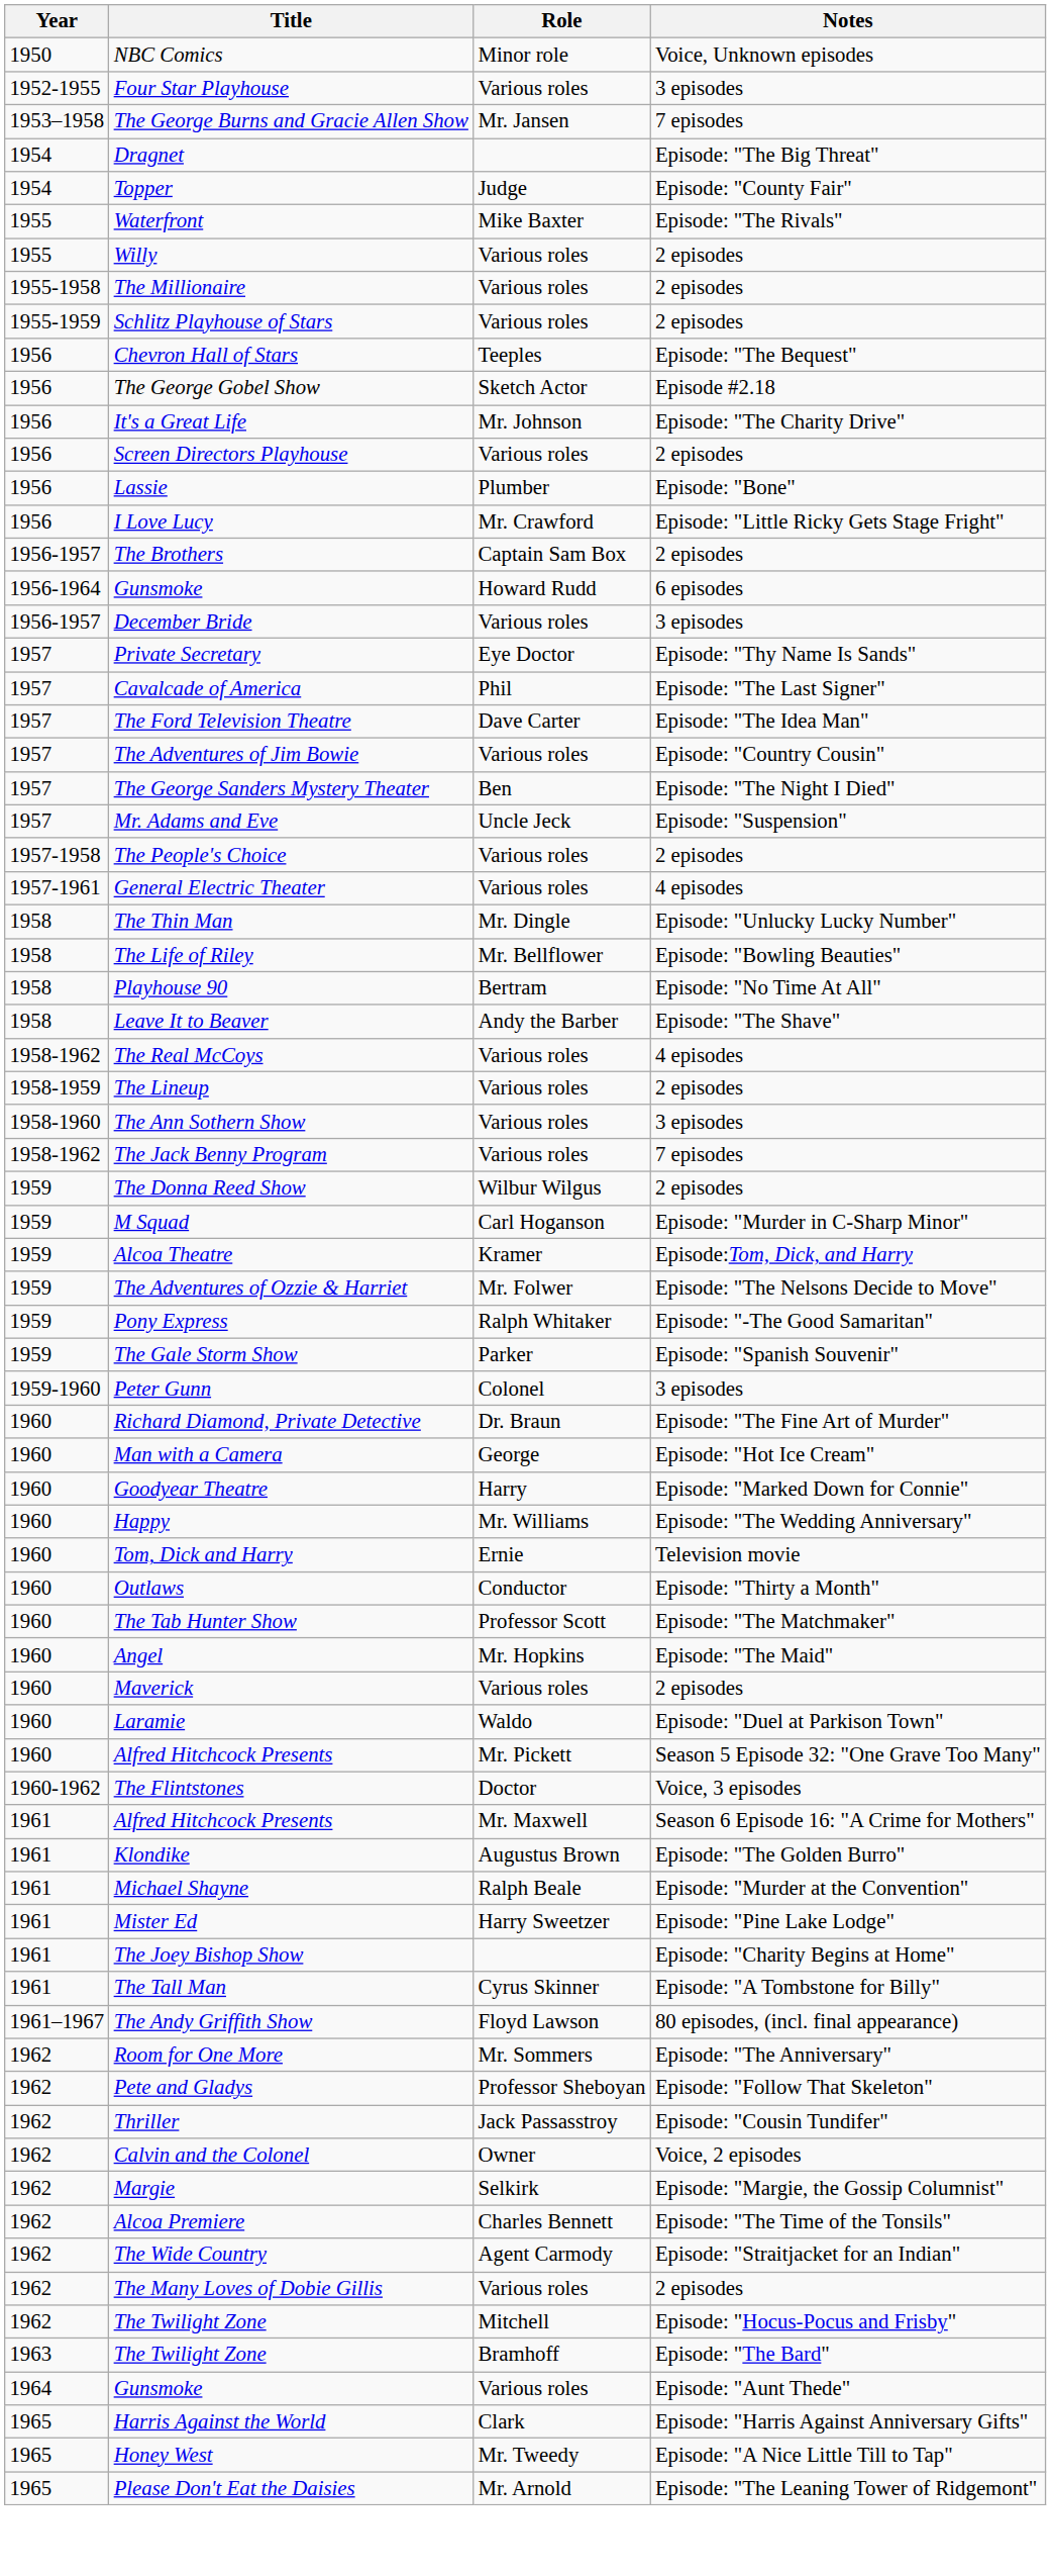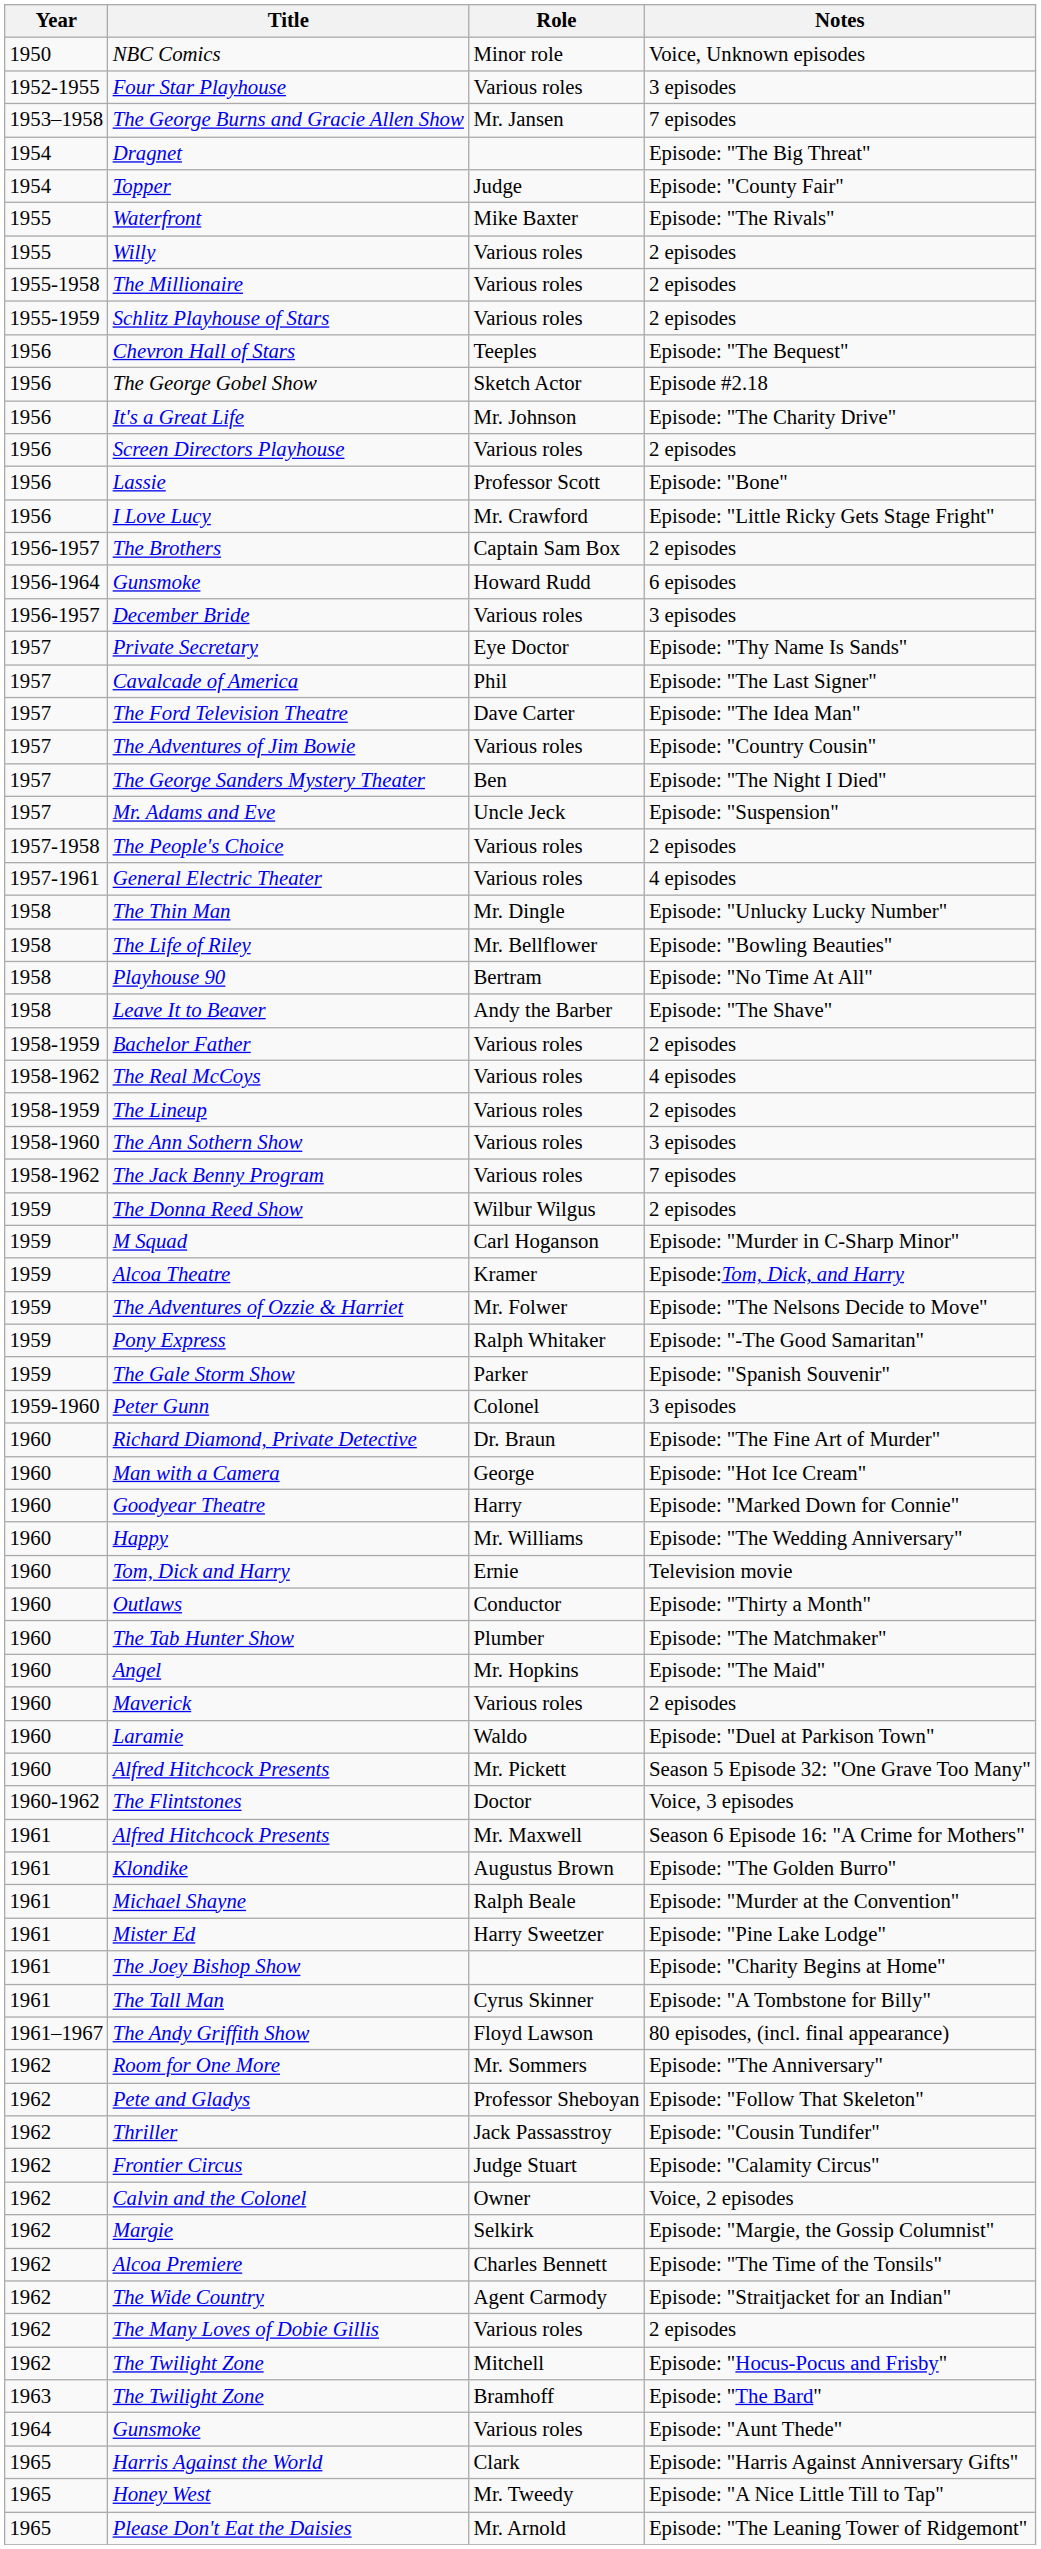 <table class="wikitable sortable">
 <tr>
 <th>Year</th>
 <th>Title</th>
 <th>Role</th>
 <th class="unsortable">Notes</th>
 </tr>
 <tr>
 <td>1950</td>
 <td><em>NBC Comics</em></td>
 <td>Minor role</td>
 <td>Voice, Unknown episodes</td>
 </tr>
 <tr>
 <td>1952-1955</td>
 <td><em><a href='#'>Four Star Playhouse</a></em></td>
 <td>Various roles</td>
 <td>3 episodes</td>
 </tr>
 <tr>
 <td>1953–1958</td>
 <td><em><a href='#'>The George Burns and Gracie Allen Show</a></em></td>
 <td>Mr. Jansen</td>
 <td>7 episodes</td>
 </tr>
 <tr>
 <td>1954</td>
 <td><em><a href='#'>Dragnet</a></em></td>
 <td></td>
 <td>Episode: "The Big Threat"</td>
 </tr>
 <tr>
 <td>1954</td>
 <td><em><a href='#'>Topper</a></em></td>
 <td>Judge</td>
 <td>Episode: "County Fair"</td>
 </tr>
 <tr>
 <td>1955</td>
 <td><em><a href='#'>Waterfront</a></em></td>
 <td>Mike Baxter</td>
 <td>Episode: "The Rivals"</td>
 </tr>
 <tr>
 <td>1955</td>
 <td><em><a href='#'>Willy</a></em></td>
 <td>Various roles</td>
 <td>2 episodes</td>
 </tr>
 <tr>
 <td>1955-1958</td>
 <td><em><a href='#'>The Millionaire</a></em></td>
 <td>Various roles</td>
 <td>2 episodes</td>
 </tr>
 <tr>
 <td>1955-1959</td>
 <td><em><a href='#'>Schlitz Playhouse of Stars</a></em></td>
 <td>Various roles</td>
 <td>2 episodes</td>
 </tr>
 <tr>
 <td>1956</td>
 <td><em><a href='#'>Chevron Hall of Stars</a></em></td>
 <td>Teeples</td>
 <td>Episode: "The Bequest"</td>
 </tr>
 <tr>
 <td>1956</td>
 <td><em>The George Gobel Show</em></td>
 <td>Sketch Actor</td>
 <td>Episode #2.18</td>
 </tr>
 <tr>
 <td>1956</td>
 <td><em><a href='#'>It's a Great Life</a></em></td>
 <td>Mr. Johnson</td>
 <td>Episode: "The Charity Drive"</td>
 </tr>
 <tr>
 <td>1956</td>
 <td><em><a href='#'>Screen Directors Playhouse</a></em></td>
 <td>Various roles</td>
 <td>2 episodes</td>
 </tr>
 <tr>
 <td>1956</td>
 <td><em><a href='#'>Lassie</a></em></td>
-<td>Plumber</td>
+<td>Professor Scott</td>
 <td>Episode: "Bone"</td>
 </tr>
 <tr>
 <td>1956</td>
 <td><em><a href='#'>I Love Lucy</a></em></td>
 <td>Mr. Crawford</td>
 <td>Episode: "Little Ricky Gets Stage Fright"</td>
 </tr>
 <tr>
 <td>1956-1957</td>
 <td><em><a href='#'>The Brothers</a></em></td>
 <td>Captain Sam Box</td>
 <td>2 episodes</td>
 </tr>
 <tr>
 <td>1956-1964</td>
 <td><em><a href='#'>Gunsmoke</a></em></td>
 <td>Howard Rudd</td>
 <td>6 episodes</td>
 </tr>
 <tr>
 <td>1956-1957</td>
 <td><em><a href='#'>December Bride</a></em></td>
 <td>Various roles</td>
 <td>3 episodes</td>
 </tr>
 <tr>
 <td>1957</td>
 <td><em><a href='#'>Private Secretary</a></em></td>
 <td>Eye Doctor</td>
 <td>Episode: "Thy Name Is Sands"</td>
 </tr>
 <tr>
 <td>1957</td>
 <td><em><a href='#'>Cavalcade of America</a></em></td>
 <td>Phil</td>
 <td>Episode: "The Last Signer"</td>
 </tr>
 <tr>
 <td>1957</td>
 <td><em><a href='#'>The Ford Television Theatre</a></em></td>
 <td>Dave Carter</td>
 <td>Episode: "The Idea Man"</td>
 </tr>
 <tr>
 <td>1957</td>
 <td><em><a href='#'>The Adventures of Jim Bowie</a></em></td>
 <td>Various roles</td>
 <td>Episode: "Country Cousin"</td>
 </tr>
 <tr>
 <td>1957</td>
 <td><em><a href='#'>The George Sanders Mystery Theater</a></em></td>
 <td>Ben</td>
 <td>Episode: "The Night I Died"</td>
 </tr>
 <tr>
 <td>1957</td>
 <td><em><a href='#'>Mr. Adams and Eve</a></em></td>
 <td>Uncle Jeck</td>
 <td>Episode: "Suspension"</td>
 </tr>
 <tr>
 <td>1957-1958</td>
 <td><em><a href='#'>The People's Choice</a></em></td>
 <td>Various roles</td>
 <td>2 episodes</td>
 </tr>
 <tr>
 <td>1957-1961</td>
 <td><em><a href='#'>General Electric Theater</a></em></td>
 <td>Various roles</td>
 <td>4 episodes</td>
 </tr>
 <tr>
 <td>1958</td>
 <td><em><a href='#'>The Thin Man</a></em></td>
 <td>Mr. Dingle</td>
 <td>Episode: "Unlucky Lucky Number"</td>
 </tr>
 <tr>
 <td>1958</td>
 <td><em><a href='#'>The Life of Riley</a></em></td>
 <td>Mr. Bellflower</td>
 <td>Episode: "Bowling Beauties"</td>
 </tr>
 <tr>
 <td>1958</td>
 <td><em><a href='#'>Playhouse 90</a></em></td>
 <td>Bertram</td>
 <td>Episode: "No Time At All"</td>
 </tr>
 <tr>
 <td>1958</td>
 <td><em><a href='#'>Leave It to Beaver</a></em></td>
 <td>Andy the Barber</td>
 <td>Episode: "The Shave"</td>
+</tr>
+<tr>
+<td>1958-1959</td>
+<td><em><a href='#'>Bachelor Father</a></em></td>
+<td>Various roles</td>
+<td>2 episodes</td>
 </tr>
 <tr>
 <td>1958-1962</td>
 <td><em><a href='#'>The Real McCoys</a></em></td>
 <td>Various roles</td>
 <td>4 episodes</td>
 </tr>
 <tr>
 <td>1958-1959</td>
 <td><em><a href='#'>The Lineup</a></em></td>
 <td>Various roles</td>
 <td>2 episodes</td>
 </tr>
 <tr>
 <td>1958-1960</td>
 <td><em><a href='#'>The Ann Sothern Show</a></em></td>
 <td>Various roles</td>
 <td>3 episodes</td>
 </tr>
 <tr>
 <td>1958-1962</td>
 <td><em><a href='#'>The Jack Benny Program</a></em></td>
 <td>Various roles</td>
 <td>7 episodes</td>
 </tr>
 <tr>
 <td>1959</td>
 <td><em><a href='#'>The Donna Reed Show</a></em></td>
 <td>Wilbur Wilgus</td>
 <td>2 episodes</td>
 </tr>
 <tr>
 <td>1959</td>
 <td><em><a href='#'>M Squad</a></em></td>
 <td>Carl Hoganson</td>
 <td>Episode: "Murder in C-Sharp Minor"</td>
 </tr>
 <tr>
 <td>1959</td>
 <td><em><a href='#'>Alcoa Theatre</a></em></td>
 <td>Kramer</td>
 <td>Episode:<em><a href='#'>Tom, Dick, and Harry</a></em></td>
 </tr>
 <tr>
 <td>1959</td>
 <td><em><a href='#'>The Adventures of Ozzie & Harriet</a></em></td>
 <td>Mr. Folwer</td>
 <td>Episode: "The Nelsons Decide to Move"</td>
 </tr>
 <tr>
 <td>1959</td>
 <td><em><a href='#'>Pony Express</a></em></td>
 <td>Ralph Whitaker</td>
 <td>Episode: "-The Good Samaritan"</td>
 </tr>
 <tr>
 <td>1959</td>
 <td><em><a href='#'>The Gale Storm Show</a></em></td>
 <td>Parker</td>
 <td>Episode: "Spanish Souvenir"</td>
 </tr>
 <tr>
 <td>1959-1960</td>
 <td><em><a href='#'>Peter Gunn</a></em></td>
 <td>Colonel</td>
 <td>3 episodes</td>
 </tr>
 <tr>
 <td>1960</td>
 <td><em><a href='#'>Richard Diamond, Private Detective</a></em></td>
 <td>Dr. Braun</td>
 <td>Episode: "The Fine Art of Murder"</td>
 </tr>
 <tr>
 <td>1960</td>
 <td><em><a href='#'>Man with a Camera</a></em></td>
 <td>George</td>
 <td>Episode: "Hot Ice Cream"</td>
 </tr>
 <tr>
 <td>1960</td>
 <td><em><a href='#'>Goodyear Theatre</a></em></td>
 <td>Harry</td>
 <td>Episode: "Marked Down for Connie"</td>
 </tr>
 <tr>
 <td>1960</td>
 <td><em><a href='#'>Happy</a></em></td>
 <td>Mr. Williams</td>
 <td>Episode: "The Wedding Anniversary"</td>
 </tr>
 <tr>
 <td>1960</td>
 <td><em><a href='#'>Tom, Dick and Harry</a></em></td>
 <td>Ernie</td>
 <td>Television movie</td>
 </tr>
 <tr>
 <td>1960</td>
 <td><em><a href='#'>Outlaws</a></em></td>
 <td>Conductor</td>
 <td>Episode: "Thirty a Month"</td>
 </tr>
 <tr>
 <td>1960</td>
 <td><em><a href='#'>The Tab Hunter Show</a></em></td>
-<td>Professor Scott</td>
+<td>Plumber</td>
 <td>Episode: "The Matchmaker"</td>
 </tr>
 <tr>
 <td>1960</td>
 <td><em><a href='#'>Angel</a></em></td>
 <td>Mr. Hopkins</td>
 <td>Episode: "The Maid"</td>
 </tr>
 <tr>
 <td>1960</td>
 <td><em><a href='#'>Maverick</a></em></td>
 <td>Various roles</td>
 <td>2 episodes</td>
 </tr>
 <tr>
 <td>1960</td>
 <td><em><a href='#'>Laramie</a></em></td>
 <td>Waldo</td>
 <td>Episode: "Duel at Parkison Town"</td>
 </tr>
 <tr>
 <td>1960</td>
 <td><em><a href='#'>Alfred Hitchcock Presents</a></em></td>
 <td>Mr. Pickett</td>
 <td>Season 5 Episode 32: "One Grave Too Many"</td>
 </tr>
 <tr>
 <td>1960-1962</td>
 <td><em><a href='#'>The Flintstones</a></em></td>
 <td>Doctor</td>
 <td>Voice, 3 episodes</td>
 </tr>
 <tr>
 <td>1961</td>
 <td><em><a href='#'>Alfred Hitchcock Presents</a></em></td>
 <td>Mr. Maxwell</td>
 <td>Season 6 Episode 16: "A Crime for Mothers"</td>
 </tr>
 <tr>
 <td>1961</td>
 <td><em><a href='#'>Klondike</a></em></td>
 <td>Augustus Brown</td>
 <td>Episode: "The Golden Burro"</td>
 </tr>
 <tr>
 <td>1961</td>
 <td><em><a href='#'>Michael Shayne</a></em></td>
 <td>Ralph Beale</td>
 <td>Episode: "Murder at the Convention"</td>
 </tr>
 <tr>
 <td>1961</td>
 <td><em><a href='#'>Mister Ed</a></em></td>
 <td>Harry Sweetzer</td>
 <td>Episode: "Pine Lake Lodge"</td>
 </tr>
 <tr>
 <td>1961</td>
 <td><em><a href='#'>The Joey Bishop Show</a></em></td>
 <td></td>
 <td>Episode: "Charity Begins at Home"</td>
 </tr>
 <tr>
 <td>1961</td>
 <td><em><a href='#'>The Tall Man</a></em></td>
 <td>Cyrus Skinner</td>
 <td>Episode: "A Tombstone for Billy"</td>
 </tr>
 <tr>
 <td>1961–1967</td>
 <td><em><a href='#'>The Andy Griffith Show</a></em></td>
 <td>Floyd Lawson</td>
 <td>80 episodes, (incl. final appearance)</td>
 </tr>
 <tr>
 <td>1962</td>
 <td><em><a href='#'>Room for One More</a></em></td>
 <td>Mr. Sommers</td>
 <td>Episode: "The Anniversary"</td>
 </tr>
 <tr>
 <td>1962</td>
 <td><em><a href='#'>Pete and Gladys</a></em></td>
 <td>Professor Sheboyan</td>
 <td>Episode: "Follow That Skeleton"</td>
 </tr>
 <tr>
 <td>1962</td>
 <td><em><a href='#'>Thriller</a></em></td>
 <td>Jack Passasstroy</td>
 <td>Episode: "Cousin Tundifer"</td>
 </tr>
 <tr>
 <td>1962</td>
+<td><em><a href='#'>Frontier Circus</a></em></td>
+<td>Judge Stuart</td>
+<td>Episode: "Calamity Circus"</td>
+</tr>
+<tr>
+<td>1962</td>
 <td><em><a href='#'>Calvin and the Colonel</a></em></td>
 <td>Owner</td>
 <td>Voice, 2 episodes</td>
 </tr>
 <tr>
 <td>1962</td>
 <td><em><a href='#'>Margie</a></em></td>
 <td>Selkirk</td>
 <td>Episode: "Margie, the Gossip Columnist"</td>
 </tr>
 <tr>
 <td>1962</td>
 <td><em><a href='#'>Alcoa Premiere</a></em></td>
 <td>Charles Bennett</td>
 <td>Episode: "The Time of the Tonsils"</td>
 </tr>
 <tr>
 <td>1962</td>
 <td><em><a href='#'>The Wide Country</a></em></td>
 <td>Agent Carmody</td>
 <td>Episode: "Straitjacket for an Indian"</td>
 </tr>
 <tr>
 <td>1962</td>
 <td><em><a href='#'>The Many Loves of Dobie Gillis</a></em></td>
 <td>Various roles</td>
 <td>2 episodes</td>
 </tr>
 <tr>
 <td>1962</td>
 <td><em><a href='#'>The Twilight Zone</a></em></td>
 <td>Mitchell</td>
 <td>Episode: "<a href='#'>Hocus-Pocus and Frisby</a>"</td>
 </tr>
 <tr>
 <td>1963</td>
 <td><em><a href='#'>The Twilight Zone</a></em></td>
 <td>Bramhoff</td>
 <td>Episode: "<a href='#'>The Bard</a>"</td>
 </tr>
 <tr>
 <td>1964</td>
 <td><em><a href='#'>Gunsmoke</a></em></td>
 <td>Various roles</td>
 <td>Episode: "Aunt Thede"</td>
 </tr>
 <tr>
 <td>1965</td>
 <td><em><a href='#'>Harris Against the World</a></em></td>
 <td>Clark</td>
 <td>Episode: "Harris Against Anniversary Gifts"</td>
 </tr>
 <tr>
 <td>1965</td>
 <td><em><a href='#'>Honey West</a></em></td>
 <td>Mr. Tweedy</td>
 <td>Episode: "A Nice Little Till to Tap"</td>
 </tr>
 <tr>
 <td>1965</td>
 <td><em><a href='#'>Please Don't Eat the Daisies</a></em></td>
 <td>Mr. Arnold</td>
 <td>Episode: "The Leaning Tower of Ridgemont"</td>
 </tr>
 </table>
